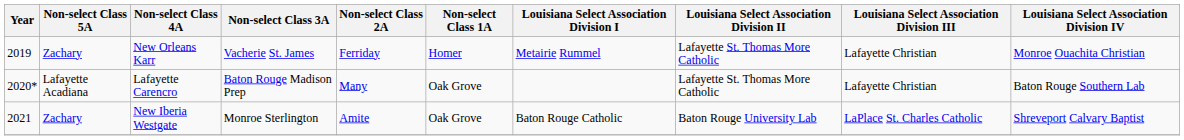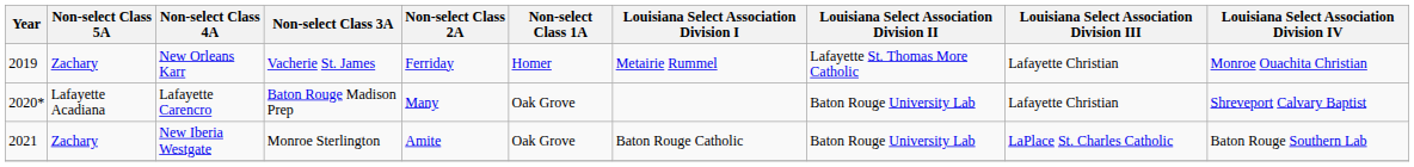 <table class="wikitable sortable">
 <tr>
 <th>Year</th>
 <th>Non-select Class 5A</th>
 <th>Non-select Class 4A</th>
 <th>Non-select Class 3A</th>
 <th>Non-select Class 2A</th>
 <th>Non-select Class 1A</th>
 <th>Louisiana Select Association Division I</th>
 <th>Louisiana Select Association Division II</th>
 <th>Louisiana Select Association Division III</th>
 <th>Louisiana Select Association Division IV</th>
 </tr>
 <tr>
 <td>2019</td>
 <td><a href='#'>Zachary</a></td>
 <td><a href='#'>New Orleans</a> <a href='#'>Karr</a></td>
 <td><a href='#'>Vacherie</a> <a href='#'>St. James</a></td>
 <td><a href='#'>Ferriday</a></td>
 <td><a href='#'>Homer</a></td>
 <td><a href='#'>Metairie</a> <a href='#'>Rummel</a></td>
 <td>Lafayette <a href='#'>St. Thomas More Catholic</a></td>
 <td>Lafayette Christian</td>
 <td><a href='#'>Monroe</a> <a href='#'>Ouachita Christian</a></td>
 </tr>
 <tr>
 <td>2020*</td>
 <td>Lafayette Acadiana</td>
 <td>Lafayette <a href='#'>Carencro</a></td>
 <td><a href='#'>Baton Rouge</a> Madison Prep</td>
 <td><a href='#'>Many</a></td>
 <td>Oak Grove</td>
 <td><em></em></td>
-<td>Lafayette St. Thomas More Catholic</td>
+<td>Baton Rouge <a href='#'>University Lab</a></td>
 <td>Lafayette Christian</td>
-<td>Baton Rouge <a href='#'>Southern Lab</a></td>
+<td><a href='#'>Shreveport</a> <a href='#'>Calvary Baptist</a></td>
 </tr>
 <tr>
 <td>2021</td>
 <td><a href='#'>Zachary</a></td>
 <td><a href='#'>New Iberia</a> <a href='#'>Westgate</a></td>
 <td>Monroe Sterlington</td>
 <td><a href='#'>Amite</a></td>
 <td>Oak Grove</td>
 <td>Baton Rouge Catholic</td>
 <td>Baton Rouge <a href='#'>University Lab</a></td>
 <td><a href='#'>LaPlace</a> <a href='#'>St. Charles Catholic</a></td>
-<td><a href='#'>Shreveport</a> <a href='#'>Calvary Baptist</a></td>
+<td>Baton Rouge <a href='#'>Southern Lab</a></td>
 </tr>
 <tr>
 </tr>
 </table>
